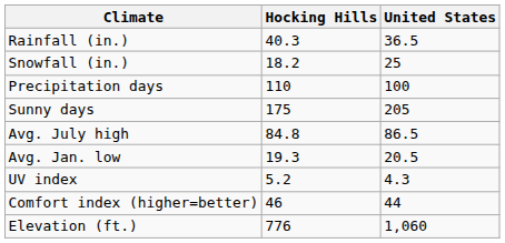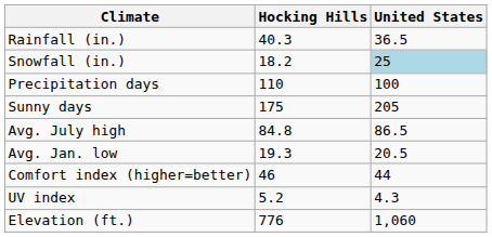 <table class="wikitable">
 <tr>
 <th>Climate</th>
 <th>Hocking Hills</th>
 <th>United States</th>
 </tr>
 <tr>
 <td>Rainfall (in.)</td>
 <td>40.3</td>
 <td>36.5</td>
 </tr>
 <tr>
 <td>Snowfall (in.)</td>
 <td>18.2</td>
-<td>25</td>
+<td style="background: lightblue;">25</td>
 </tr>
 <tr>
 <td>Precipitation days</td>
 <td>110</td>
 <td>100</td>
 </tr>
 <tr>
 <td>Sunny days</td>
 <td>175</td>
 <td>205</td>
 </tr>
 <tr>
 <td>Avg. July high</td>
 <td>84.8</td>
 <td>86.5</td>
 </tr>
 <tr>
 <td>Avg. Jan. low</td>
 <td>19.3</td>
 <td>20.5</td>
 </tr>
 <tr>
+<td>Comfort index (higher=better)</td>
+<td>46</td>
+<td>44</td>
+</tr>
+<tr>
 <td>UV index</td>
 <td>5.2</td>
 <td>4.3</td>
-</tr>
-<tr>
-<td>Comfort index (higher=better)</td>
-<td>46</td>
-<td>44</td>
 </tr>
 <tr>
 <td>Elevation (ft.)</td>
 <td>776</td>
 <td>1,060</td>
 </tr>
 </table>
